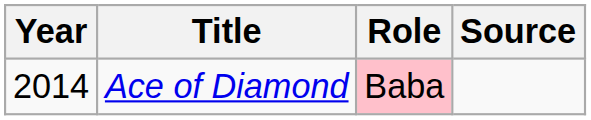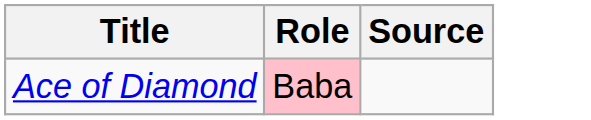 <table class="wikitable sortable">
 <tr>
-<th>Year</th>
 <th>Title</th>
 <th>Role</th>
 <th class="unsortable">Source</th>
 </tr>
 <tr>
-<td>2014</td>
 <td><em><a href='#'>Ace of Diamond</a></em></td>
 <td style="background: pink;">Baba</td>
 <td></td>
 </tr>
 </table>
